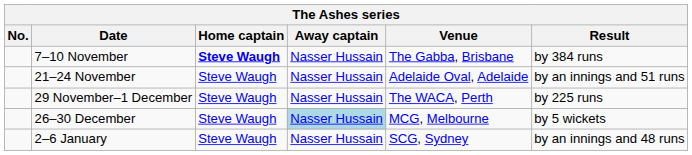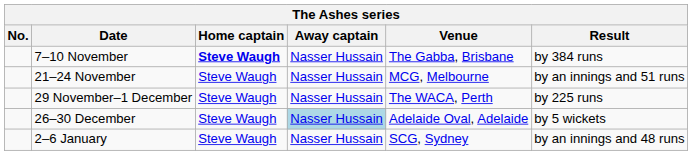 <table class="wikitable">
 <tr>
 <th colspan="9">The Ashes series</th>
 </tr>
 <tr>
 <th>No.</th>
 <th>Date</th>
 <th>Home captain</th>
 <th>Away captain</th>
 <th>Venue</th>
 <th>Result</th>
 </tr>
 <tr>
 <td></td>
 <td>7–10 November</td>
 <td><strong><a href='#'>Steve Waugh</a></strong></td>
 <td><a href='#'>Nasser Hussain</a></td>
 <td><a href='#'>The Gabba</a>, <a href='#'>Brisbane</a></td>
 <td> by 384 runs</td>
 </tr>
 <tr>
 <td></td>
 <td>21–24 November</td>
 <td><a href='#'>Steve Waugh</a></td>
 <td><a href='#'>Nasser Hussain</a></td>
-<td><a href='#'>Adelaide Oval</a>, <a href='#'>Adelaide</a></td>
+<td><a href='#'>MCG</a>, <a href='#'>Melbourne</a></td>
 <td> by an innings and 51 runs</td>
 </tr>
 <tr>
 <td></td>
 <td>29 November–1 December</td>
 <td><a href='#'>Steve Waugh</a></td>
 <td><a href='#'>Nasser Hussain</a></td>
 <td><a href='#'>The WACA</a>, <a href='#'>Perth</a></td>
 <td> by 225 runs</td>
 </tr>
 <tr>
 <td></td>
 <td>26–30 December</td>
 <td><a href='#'>Steve Waugh</a></td>
 <td style="background: lightblue;"><a href='#'>Nasser Hussain</a></td>
-<td><a href='#'>MCG</a>, <a href='#'>Melbourne</a></td>
+<td><a href='#'>Adelaide Oval</a>, <a href='#'>Adelaide</a></td>
 <td> by 5 wickets</td>
 </tr>
 <tr>
 <td></td>
 <td>2–6 January</td>
 <td><a href='#'>Steve Waugh</a></td>
 <td><a href='#'>Nasser Hussain</a></td>
 <td><a href='#'>SCG</a>, <a href='#'>Sydney</a></td>
 <td> by an innings and 48 runs</td>
 </tr>
 </table>
